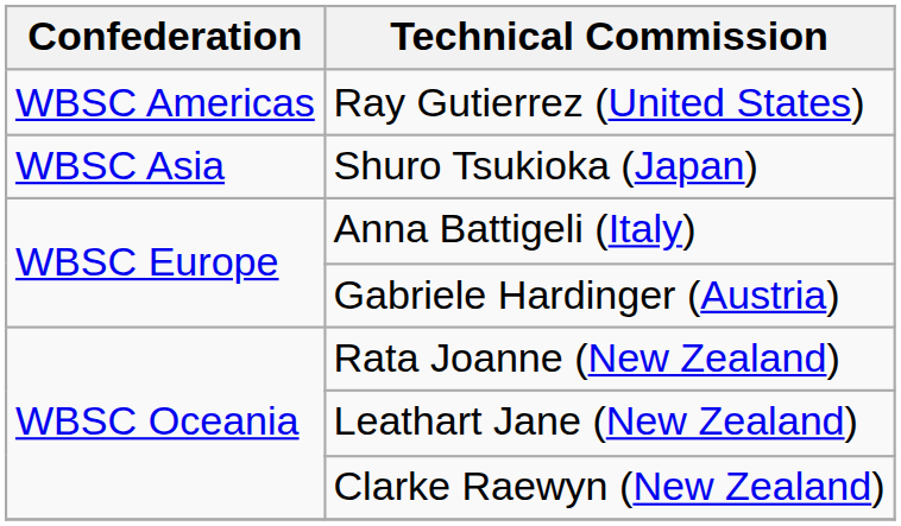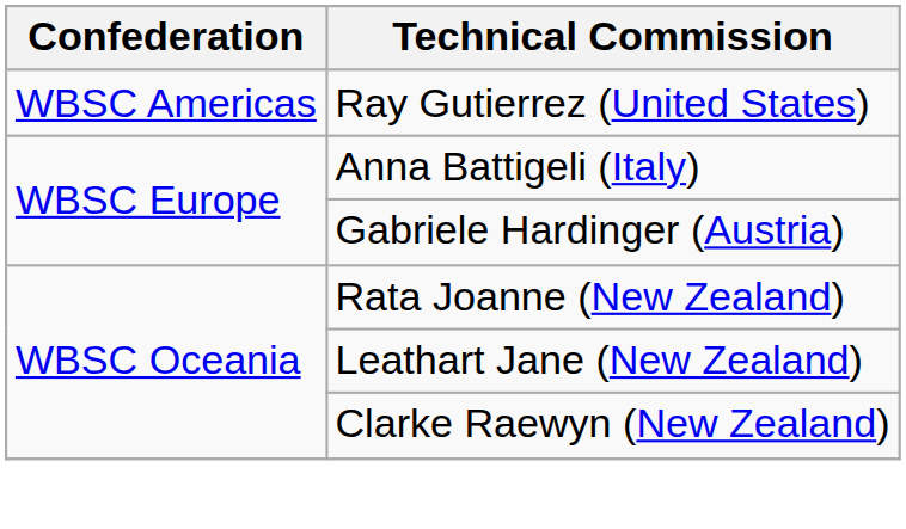 <table class="wikitable">
 <tr>
 <th>Confederation</th>
 <th>Technical Commission</th>
 </tr>
 <tr>
 <td rowspan="1"><a href='#'>WBSC Americas</a></td>
 <td>Ray Gutierrez (<a href='#'>United States</a>)</td>
-</tr>
-<tr>
-<td rowspan="1"><a href='#'>WBSC Asia</a></td>
-<td>Shuro Tsukioka (<a href='#'>Japan</a>)</td>
 </tr>
 <tr>
 <td rowspan="2"><a href='#'>WBSC Europe</a></td>
 <td>Anna Battigeli (<a href='#'>Italy</a>)</td>
 </tr>
 <tr>
 <td>Gabriele Hardinger (<a href='#'>Austria</a>)</td>
 </tr>
 <tr>
 <td rowspan="3"><a href='#'>WBSC Oceania</a></td>
 <td>Rata Joanne (<a href='#'>New Zealand</a>)</td>
 </tr>
 <tr>
 <td>Leathart Jane (<a href='#'>New Zealand</a>)</td>
 </tr>
 <tr>
 <td>Clarke Raewyn (<a href='#'>New Zealand</a>)</td>
 </tr>
 <tr>
 </tr>
 </table>
